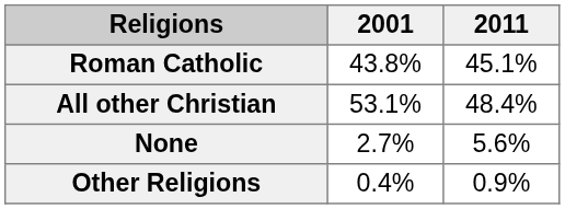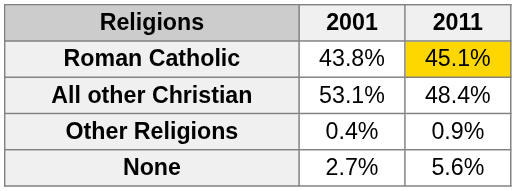 <table border="1" cellpadding="3" cellspacing="0"  style="width:350px; border-collapse:collapse;">
 <tr>
 <th style="background:#ccc;">Religions</th>
 <th style="background:#f0f0f0;">2001</th>
 <th style="background:#f0f0f0;">2011</th>
 </tr>
 <tr>
 <th style="background:#f0f0f0;">Roman Catholic</th>
 <td style="text-align:center;">43.8%</td>
-<td style="text-align:center;">45.1%</td>
+<td style="background: gold; text-align:center;">45.1%</td>
 </tr>
 <tr>
 <th style="background:#f0f0f0;">All other Christian</th>
 <td style="text-align:center;">53.1%</td>
 <td style="text-align:center;">48.4%</td>
 </tr>
 <tr>
+<th style="background:#f0f0f0;">Other Religions</th>
+<td style="text-align:center;">0.4%</td>
+<td style="text-align:center;">0.9%</td>
+</tr>
+<tr>
 <th style="background:#f0f0f0;">None</th>
 <td style="text-align:center;">2.7%</td>
 <td style="text-align:center;">5.6%</td>
 </tr>
-<tr>
-<th style="background:#f0f0f0;">Other Religions</th>
-<td style="text-align:center;">0.4%</td>
-<td style="text-align:center;">0.9%</td>
-</tr>
 </table>
